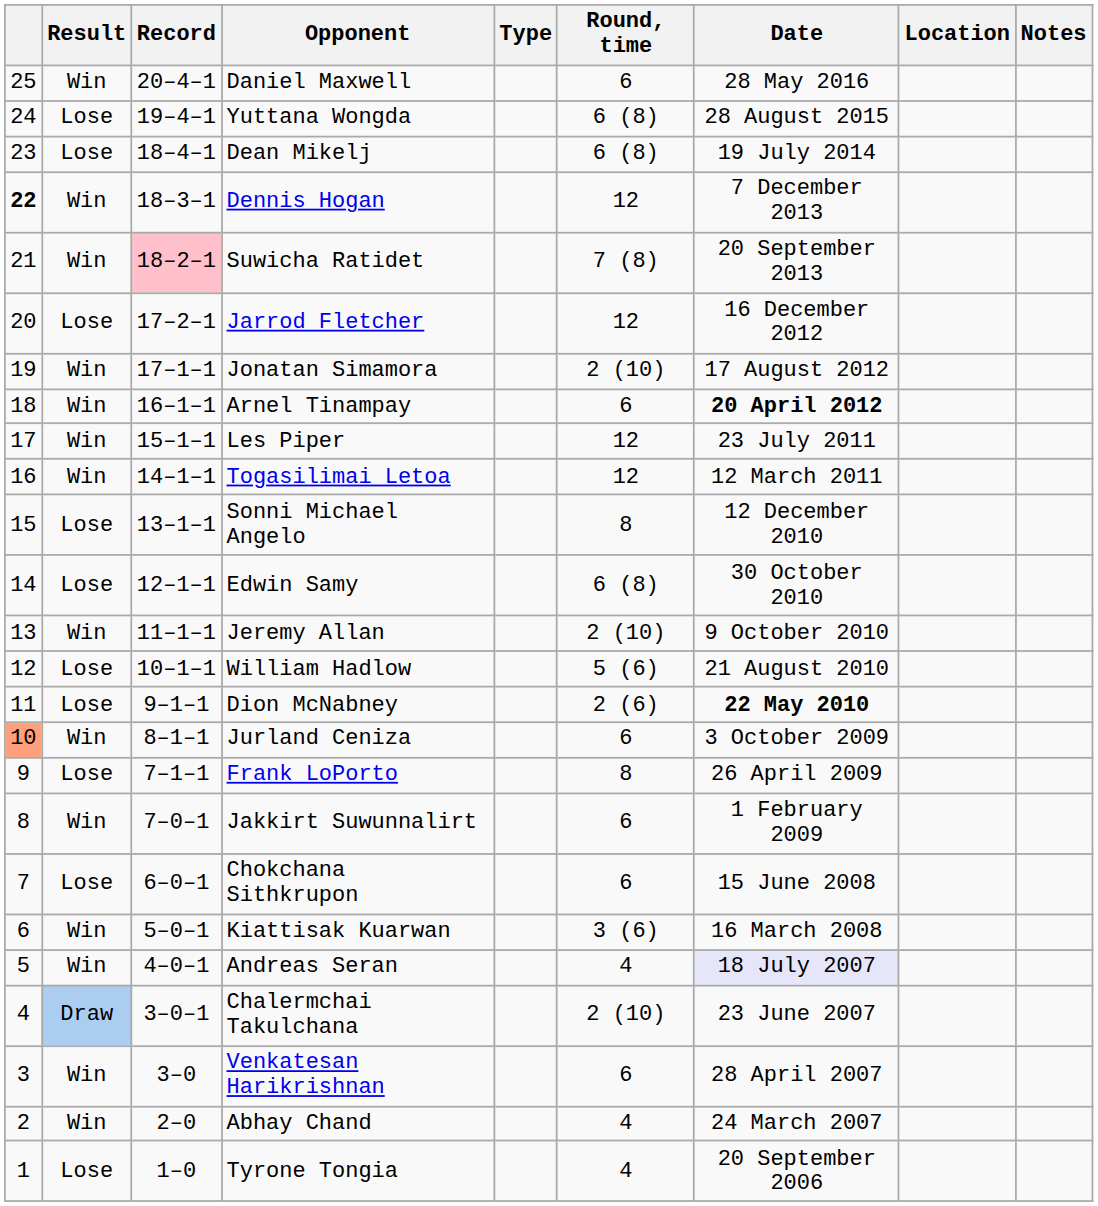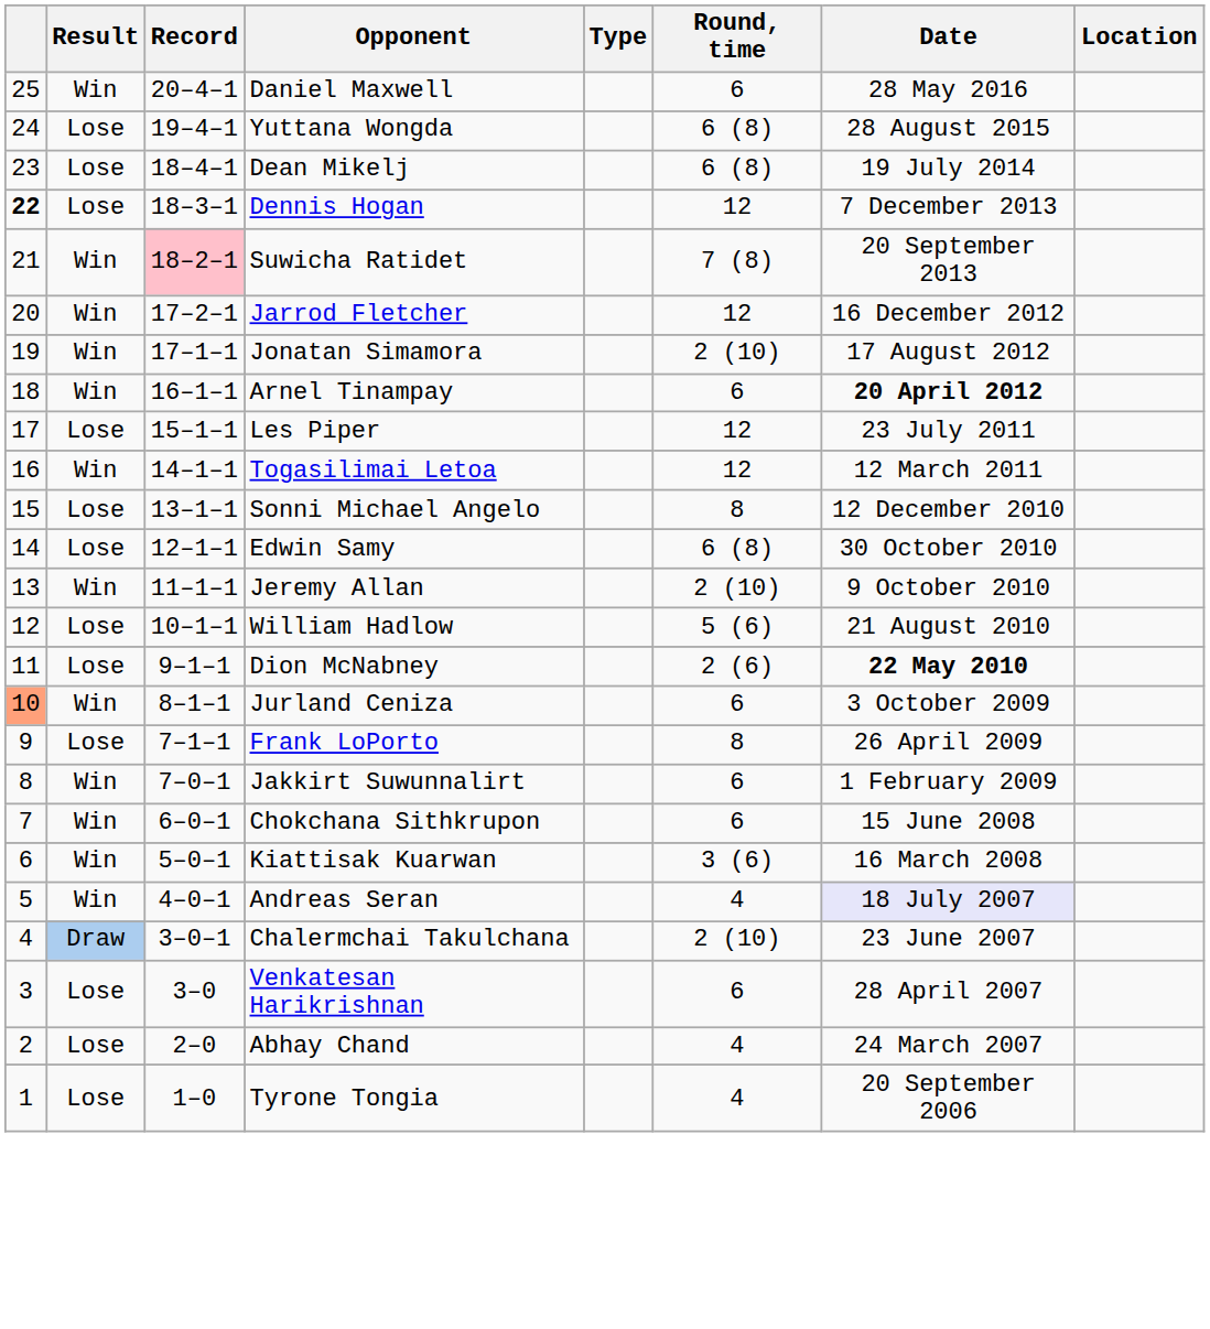 <table class="wikitable" style="text-align:center; font-size:95%">
 <tr>
 <th></th>
 <th>Result</th>
 <th>Record</th>
 <th>Opponent</th>
 <th>Type</th>
 <th>Round, time</th>
 <th>Date</th>
 <th>Location</th>
-<th>Notes</th>
 </tr>
 <tr>
 <td>25</td>
 <td>Win</td>
 <td>20–4–1</td>
 <td style="text-align:left;"> Daniel Maxwell</td>
 <td></td>
 <td>6</td>
 <td>28 May 2016</td>
 <td style="text-align:left;"> </td>
-<td></td>
 </tr>
 <tr>
 <td>24</td>
 <td>Lose</td>
 <td>19–4–1</td>
 <td style="text-align:left;"> Yuttana Wongda</td>
 <td></td>
 <td>6 (8) </td>
 <td>28 August 2015</td>
 <td style="text-align:left;"> </td>
-<td></td>
 </tr>
 <tr>
 <td>23</td>
 <td>Lose</td>
 <td>18–4–1</td>
 <td style="text-align:left;"> Dean Mikelj</td>
 <td></td>
 <td>6 (8) </td>
 <td>19 July 2014</td>
 <td style="text-align:left;"> </td>
-<td></td>
 </tr>
 <tr>
 <td><strong>22</strong></td>
-<td>Win</td>
+<td>Lose</td>
 <td>18–3–1</td>
 <td style="text-align:left;"> <a href='#'>Dennis Hogan</a></td>
 <td></td>
 <td>12</td>
 <td>7 December 2013</td>
 <td style="text-align:left;"> </td>
-<td style="text-align:left;"></td>
 </tr>
 <tr>
 <td>21</td>
 <td>Win</td>
 <td style="background: pink;">18–2–1</td>
 <td style="text-align:left;"> Suwicha Ratidet</td>
 <td></td>
 <td>7 (8)</td>
 <td>20 September 2013</td>
 <td style="text-align:left;"> </td>
-<td></td>
 </tr>
 <tr>
 <td>20</td>
-<td>Lose</td>
+<td>Win</td>
 <td>17–2–1</td>
 <td style="text-align:left;"> <a href='#'>Jarrod Fletcher</a></td>
 <td></td>
 <td>12</td>
 <td>16 December 2012</td>
 <td style="text-align:left;"> </td>
-<td style="text-align:left;"></td>
 </tr>
 <tr>
 <td>19</td>
 <td>Win</td>
 <td>17–1–1</td>
 <td style="text-align:left;"> Jonatan Simamora</td>
 <td></td>
 <td>2 (10) </td>
 <td>17 August 2012</td>
 <td style="text-align:left;"> </td>
-<td></td>
 </tr>
 <tr>
 <td>18</td>
 <td>Win</td>
 <td>16–1–1</td>
 <td style="text-align:left;"> Arnel Tinampay</td>
 <td></td>
 <td>6</td>
 <td><strong>20 April 2012</strong></td>
 <td style="text-align:left;"> </td>
-<td style="text-align:left;"></td>
 </tr>
 <tr>
 <td>17</td>
-<td>Win</td>
+<td>Lose</td>
 <td>15–1–1</td>
 <td style="text-align:left;"> Les Piper</td>
 <td></td>
 <td>12</td>
 <td>23 July 2011</td>
 <td style="text-align:left;"> </td>
-<td style="text-align:left;"></td>
 </tr>
 <tr>
 <td>16</td>
 <td>Win</td>
 <td>14–1–1</td>
 <td style="text-align:left;"> <a href='#'>Togasilimai Letoa</a></td>
 <td></td>
 <td>12</td>
 <td>12 March 2011</td>
 <td style="text-align:left;"> </td>
-<td style="text-align:left;"></td>
 </tr>
 <tr>
 <td>15</td>
 <td>Lose</td>
 <td>13–1–1</td>
 <td style="text-align:left;"> Sonni Michael Angelo</td>
 <td></td>
 <td>8</td>
 <td>12 December 2010</td>
 <td style="text-align:left;"> </td>
-<td></td>
 </tr>
 <tr>
 <td>14</td>
 <td>Lose</td>
 <td>12–1–1</td>
 <td style="text-align:left;"> Edwin Samy</td>
 <td></td>
 <td>6 (8)</td>
 <td>30 October 2010</td>
 <td style="text-align:left;"> </td>
-<td></td>
 </tr>
 <tr>
 <td>13</td>
 <td>Win</td>
 <td>11–1–1</td>
 <td style="text-align:left;"> Jeremy Allan</td>
 <td></td>
 <td>2 (10) </td>
 <td>9 October 2010</td>
 <td style="text-align:left;"> </td>
-<td style="text-align:left;"></td>
 </tr>
 <tr>
 <td>12</td>
 <td>Lose</td>
 <td>10–1–1</td>
 <td style="text-align:left;"> William Hadlow</td>
 <td></td>
 <td>5 (6) </td>
 <td>21 August 2010</td>
 <td style="text-align:left;"> </td>
-<td></td>
 </tr>
 <tr>
 <td>11</td>
 <td>Lose</td>
 <td>9–1–1</td>
 <td style="text-align:left;"> Dion McNabney</td>
 <td></td>
 <td>2 (6) </td>
 <td><strong>22 May 2010</strong></td>
 <td style="text-align:left;"> </td>
-<td></td>
 </tr>
 <tr>
 <td style="background: lightsalmon;">10</td>
 <td>Win</td>
 <td>8–1–1</td>
 <td style="text-align:left;"> Jurland Ceniza</td>
 <td></td>
 <td>6</td>
 <td>3 October 2009</td>
 <td style="text-align:left;"> </td>
-<td></td>
 </tr>
 <tr>
 <td>9</td>
 <td>Lose</td>
 <td>7–1–1</td>
 <td style="text-align:left;"> <a href='#'>Frank LoPorto</a></td>
 <td></td>
 <td>8</td>
 <td>26 April 2009</td>
 <td style="text-align:left;"> </td>
-<td></td>
 </tr>
 <tr>
 <td>8</td>
 <td>Win</td>
 <td>7–0–1</td>
 <td style="text-align:left;"> Jakkirt Suwunnalirt</td>
 <td></td>
 <td>6</td>
 <td>1 February 2009</td>
 <td style="text-align:left;"> </td>
-<td></td>
 </tr>
 <tr>
 <td>7</td>
-<td>Lose</td>
+<td>Win</td>
 <td>6–0–1</td>
 <td style="text-align:left;"> Chokchana Sithkrupon</td>
 <td></td>
 <td>6</td>
 <td>15 June 2008</td>
 <td style="text-align:left;"> </td>
-<td></td>
 </tr>
 <tr>
 <td>6</td>
 <td>Win</td>
 <td>5–0–1</td>
 <td style="text-align:left;"> Kiattisak Kuarwan</td>
 <td></td>
 <td>3 (6) </td>
 <td>16 March 2008</td>
 <td style="text-align:left;"> </td>
-<td></td>
 </tr>
 <tr>
 <td>5</td>
 <td>Win</td>
 <td>4–0–1</td>
 <td style="text-align:left;"> Andreas Seran</td>
 <td></td>
 <td>4</td>
 <td style="background: lavender;">18 July 2007</td>
 <td style="text-align:left;"> </td>
-<td></td>
 </tr>
 <tr>
 <td>4</td>
 <td style="background:#abcdef;">Draw</td>
 <td>3–0–1</td>
 <td style="text-align:left;"> Chalermchai Takulchana</td>
 <td></td>
 <td>2 (10) </td>
 <td>23 June 2007</td>
 <td style="text-align:left;"> </td>
-<td></td>
 </tr>
 <tr>
 <td>3</td>
-<td>Win</td>
+<td>Lose</td>
 <td>3–0</td>
 <td style="text-align:left;"> <a href='#'>Venkatesan Harikrishnan</a></td>
 <td></td>
 <td>6</td>
 <td>28 April 2007</td>
 <td style="text-align:left;"> </td>
-<td></td>
 </tr>
 <tr>
 <td>2</td>
-<td>Win</td>
+<td>Lose</td>
 <td>2–0</td>
 <td style="text-align:left;"> Abhay Chand</td>
 <td></td>
 <td>4</td>
 <td>24 March 2007</td>
 <td style="text-align:left;"> </td>
-<td></td>
 </tr>
 <tr>
 <td>1</td>
 <td>Lose</td>
 <td>1–0</td>
 <td style="text-align:left;"> Tyrone Tongia</td>
 <td></td>
 <td>4</td>
 <td>20 September 2006</td>
 <td style="text-align:left;"> </td>
-<td style="text-align:left;"></td>
 </tr>
 </table>
